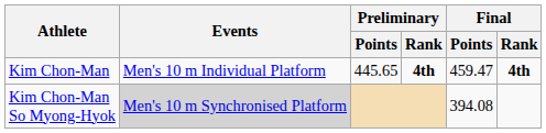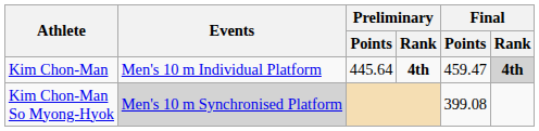 <table class=wikitable style="font-size:90%">
 <tr>
 <th rowspan=2>Athlete</th>
 <th rowspan=2>Events</th>
 <th colspan=2>Preliminary</th>
 <th colspan=2>Final</th>
 </tr>
 <tr>
 <th>Points</th>
 <th>Rank</th>
 <th>Points</th>
 <th>Rank</th>
 </tr>
 <tr>
 <td><a href='#'>Kim Chon-Man</a></td>
 <td><a href='#'>Men's 10 m Individual Platform</a></td>
-<td align=center>445.65</td>
+<td align=center>445.64</td>
 <td align=center><strong>4th</strong></td>
 <td align=center>459.47</td>
-<td align=center><strong>4th</strong></td>
+<td align=center style="background: lightgrey;"><strong>4th</strong></td>
 </tr>
 <tr>
 <td><a href='#'>Kim Chon-Man</a><br><a href='#'>So Myong-Hyok</a></td>
 <td style="background: lightgrey;"><a href='#'>Men's 10 m Synchronised Platform</a></td>
 <td colspan="2" style="background:wheat;"></td>
-<td align=center>394.08</td>
+<td align=center>399.08</td>
 <td align=center></td>
 </tr>
 </table>
